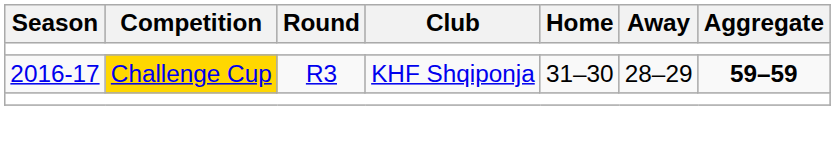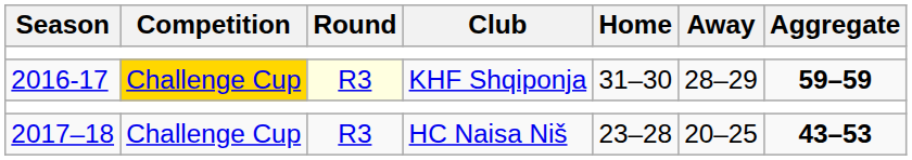 <table class="wikitable">
 <tr>
 <th>Season</th>
 <th>Competition</th>
 <th>Round</th>
 <th>Club</th>
 <th>Home</th>
 <th>Away</th>
 <th>Aggregate</th>
 </tr>
 <tr>
 <td colspan="7" bgcolor=white></td>
 </tr>
 <tr>
 <td><a href='#'>2016-17</a></td>
 <td style="background: gold;"><a href='#'>Challenge Cup</a></td>
-<td style="text-align:center;"><a href='#'>R3</a></td>
+<td style="background: lightyellow; text-align:center;"><a href='#'>R3</a></td>
 <td> <a href='#'>KHF Shqiponja</a></td>
 <td style="text-align:center;">31–30</td>
 <td style="text-align:center;">28–29</td>
 <td style="text-align:center;"><strong>59–59</strong></td>
 </tr>
 <tr>
 <td colspan="7" bgcolor=white></td>
 </tr>
+<tr>
+<td><a href='#'>2017–18</a></td>
+<td><a href='#'>Challenge Cup</a></td>
+<td style="text-align:center;"><a href='#'>R3</a></td>
+<td> <a href='#'>HC Naisa Niš</a></td>
+<td style="text-align:center;">23–28</td>
+<td style="text-align:center;">20–25</td>
+<td style="text-align:center;"><strong>43–53</strong></td>
+</tr>
 </table>
